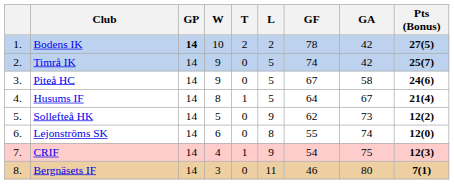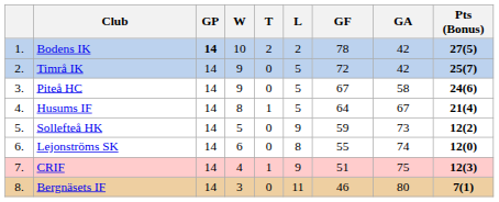 <table class="wikitable">
 <tr>
 <th width="30"></th>
 <th width="200">Club</th>
 <th width="30">GP</th>
 <th width="30">W</th>
 <th width="30">T</th>
 <th width="30">L</th>
 <th width="70">GF</th>
 <th width="70">GA</th>
 <th width="70">Pts (Bonus)</th>
 </tr>
 <tr bgcolor="#BCD2EE" align="center">
 <td>1.</td>
 <td align="left"><a href='#'>Bodens IK</a></td>
 <td><strong>14</strong></td>
 <td>10</td>
 <td>2</td>
 <td>2</td>
 <td>78</td>
 <td>42</td>
 <td><strong>27(5)</strong></td>
 </tr>
 <tr bgcolor="#BCD2EE" align="center">
 <td>2.</td>
 <td align="left"><a href='#'>Timrå IK</a></td>
 <td>14</td>
 <td>9</td>
 <td>0</td>
 <td>5</td>
-<td>74</td>
+<td>72</td>
 <td>42</td>
 <td><strong>25(7)</strong></td>
 </tr>
 <tr bgcolor="#FFFFFF" align="center">
 <td>3.</td>
 <td align="left"><a href='#'>Piteå HC</a></td>
 <td>14</td>
 <td>9</td>
 <td>0</td>
 <td>5</td>
 <td>67</td>
 <td>58</td>
 <td><strong>24(6)</strong></td>
 </tr>
 <tr bgcolor="#FFFFFF" align="center">
 <td>4.</td>
 <td align="left"><a href='#'>Husums IF</a></td>
 <td>14</td>
 <td>8</td>
 <td>1</td>
 <td>5</td>
 <td>64</td>
 <td>67</td>
 <td><strong>21(4)</strong></td>
 </tr>
 <tr bgcolor="#FFFFFF" align="center">
 <td>5.</td>
 <td align="left"><a href='#'>Sollefteå HK</a></td>
 <td>14</td>
 <td>5</td>
 <td>0</td>
 <td>9</td>
-<td>62</td>
+<td>59</td>
 <td>73</td>
 <td><strong>12(2)</strong></td>
 </tr>
 <tr bgcolor="#FFFFFF" align="center">
 <td>6.</td>
 <td align="left"><a href='#'>Lejonströms SK</a></td>
 <td>14</td>
 <td>6</td>
 <td>0</td>
 <td>8</td>
 <td>55</td>
 <td>74</td>
 <td><strong>12(0)</strong></td>
 </tr>
 <tr bgcolor="#FFCCCC" align="center">
 <td>7.</td>
 <td align="left"><a href='#'>CRIF</a></td>
 <td>14</td>
 <td>4</td>
 <td>1</td>
 <td>9</td>
-<td>54</td>
+<td>51</td>
 <td>75</td>
 <td><strong>12(3)</strong></td>
 </tr>
 <tr bgcolor="#EECFA1" align="center">
 <td>8.</td>
 <td align="left"><a href='#'>Bergnäsets IF</a></td>
 <td>14</td>
 <td>3</td>
 <td>0</td>
 <td>11</td>
 <td>46</td>
 <td>80</td>
 <td><strong>7(1)</strong></td>
 </tr>
 </table>
